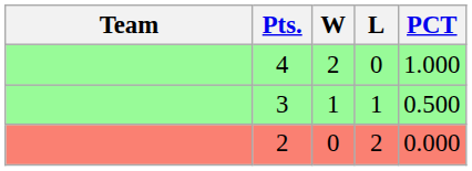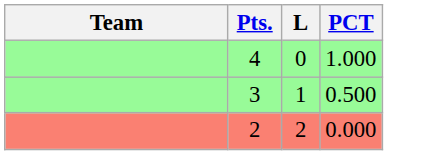 <table class=wikitable>
 <tr align=center>
 <th width=150px>Team</th>
 <th width=30px><a href='#'>Pts.</a></th>
-<th width=20px>W</th>
 <th width=20px>L</th>
 <th><a href='#'>PCT</a></th>
 </tr>
 <tr align=center bgcolor="#98fb98">
 <td align=left></td>
 <td>4</td>
-<td>2</td>
 <td>0</td>
 <td>1.000</td>
 </tr>
 <tr align=center bgcolor="#98fb98">
 <td align=left></td>
 <td>3</td>
 <td>1</td>
-<td>1</td>
 <td>0.500</td>
 </tr>
 <tr align=center bgcolor="salmon">
 <td align=left></td>
 <td>2</td>
-<td>0</td>
 <td>2</td>
 <td>0.000</td>
 </tr>
 </table>
